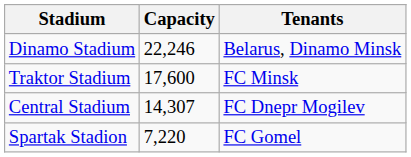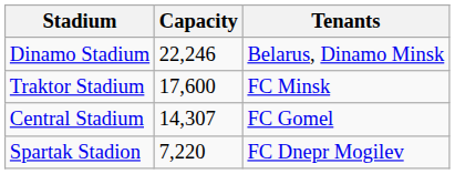 <table class="wikitable sortable">
 <tr>
 <th>Stadium</th>
 <th>Capacity</th>
 <th>Tenants</th>
 </tr>
 <tr>
 <td><a href='#'>Dinamo Stadium</a></td>
 <td>22,246</td>
 <td><a href='#'>Belarus</a>, <a href='#'>Dinamo Minsk</a></td>
 </tr>
 <tr>
 <td><a href='#'>Traktor Stadium</a></td>
 <td>17,600</td>
 <td><a href='#'>FC Minsk</a></td>
 </tr>
 <tr>
 <td><a href='#'>Central Stadium</a></td>
 <td>14,307</td>
-<td><a href='#'>FC Dnepr Mogilev</a></td>
+<td><a href='#'>FC Gomel</a></td>
 </tr>
 <tr>
 <td><a href='#'>Spartak Stadion</a></td>
 <td>7,220</td>
-<td><a href='#'>FC Gomel</a></td>
+<td><a href='#'>FC Dnepr Mogilev</a></td>
 </tr>
 </table>
